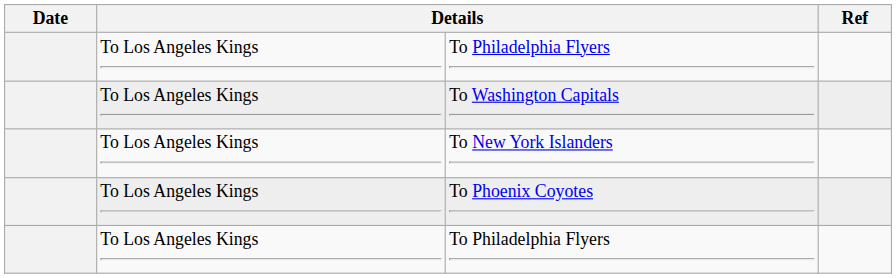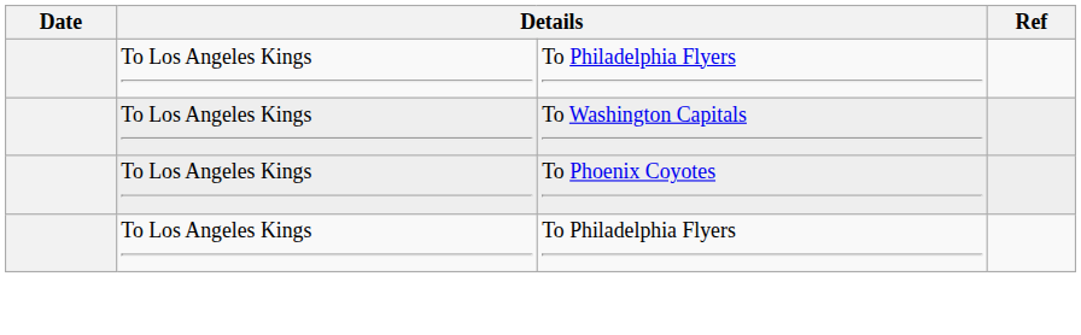 <table class="wikitable plainrowheaders" style="width: 50em;">
 <tr>
 <th scope="col">Date</th>
 <th scope="col" colspan="2">Details</th>
 <th scope="col">Ref</th>
 </tr>
 <tr>
 <th scope="row"></th>
 <td valign="top">To Los Angeles Kings<hr></td>
 <td valign="top">To <a href='#'>Philadelphia Flyers</a><hr></td>
 <td></td>
 </tr>
 <tr style="background:#eee;">
 <th scope="row"></th>
 <td valign="top">To Los Angeles Kings<hr></td>
 <td valign="top">To <a href='#'>Washington Capitals</a><hr></td>
 <td></td>
 </tr>
-<tr>
-<th scope="row"></th>
-<td valign="top">To Los Angeles Kings<hr></td>
-<td valign="top">To <a href='#'>New York Islanders</a><hr></td>
-<td></td>
-</tr>
 <tr style="background:#eee;">
 <th scope="row"></th>
 <td valign="top">To Los Angeles Kings<hr></td>
 <td valign="top">To <a href='#'>Phoenix Coyotes</a><hr></td>
 <td></td>
 </tr>
 <tr>
 <th scope="row"></th>
 <td valign="top">To Los Angeles Kings<hr></td>
 <td valign="top">To Philadelphia Flyers<hr></td>
 <td></td>
 </tr>
 </table>
